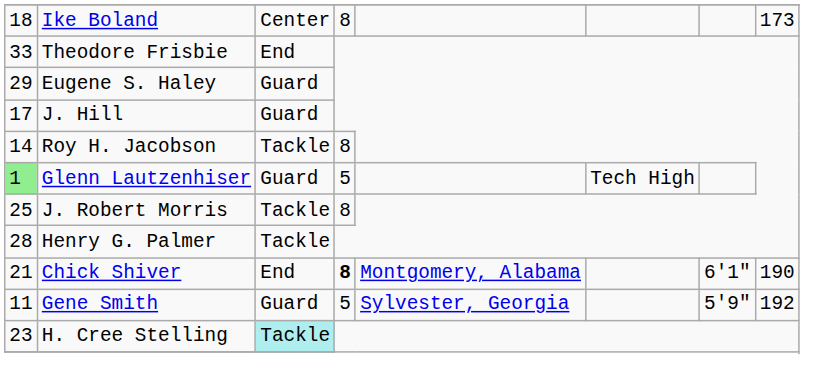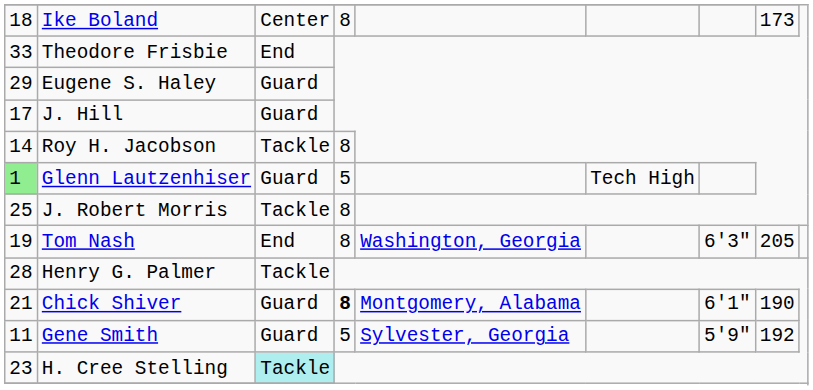 <table class="wikitable">
 <tr>
 </tr>
 <tr>
 <td>18</td>
 <td><a href='#'>Ike Boland</a></td>
 <td>Center</td>
 <td>8</td>
 <td></td>
 <td></td>
 <td></td>
 <td>173</td>
 </tr>
 <tr>
 <td>33</td>
 <td>Theodore Frisbie</td>
 <td>End</td>
 </tr>
 <tr>
 <td>29</td>
 <td>Eugene S. Haley</td>
 <td>Guard</td>
 </tr>
 <tr>
 <td>17</td>
 <td>J. Hill</td>
 <td>Guard</td>
 </tr>
 <tr>
 <td>14</td>
 <td>Roy H. Jacobson</td>
 <td>Tackle</td>
 <td>8</td>
 </tr>
 <tr>
 <td style="background: lightgreen;">1</td>
 <td><a href='#'>Glenn Lautzenhiser</a></td>
 <td>Guard</td>
 <td>5</td>
 <td></td>
 <td>Tech High</td>
 <td></td>
 </tr>
 <tr>
 <td>25</td>
 <td>J. Robert Morris</td>
 <td>Tackle</td>
 <td>8</td>
 </tr>
 <tr>
+<td>19</td>
+<td><a href='#'>Tom Nash</a></td>
+<td>End</td>
+<td>8</td>
+<td><a href='#'>Washington, Georgia</a></td>
+<td></td>
+<td>6'3"</td>
+<td>205</td>
+<td></td>
+</tr>
+<tr>
 <td>28</td>
 <td>Henry G. Palmer</td>
 <td>Tackle</td>
 </tr>
 <tr>
 <td>21</td>
 <td><a href='#'>Chick Shiver</a></td>
-<td>End</td>
+<td>Guard</td>
 <td><strong>8</strong></td>
 <td><a href='#'>Montgomery, Alabama</a></td>
 <td></td>
 <td>6'1"</td>
 <td>190</td>
 </tr>
 <tr>
 <td>11</td>
 <td><a href='#'>Gene Smith</a></td>
 <td>Guard</td>
 <td>5</td>
 <td><a href='#'>Sylvester, Georgia</a></td>
 <td></td>
 <td>5'9"</td>
 <td>192</td>
 </tr>
 <tr>
 <td>23</td>
 <td>H. Cree Stelling</td>
 <td style="background: paleturquoise;">Tackle</td>
 </tr>
 <tr>
 </tr>
 </table>
